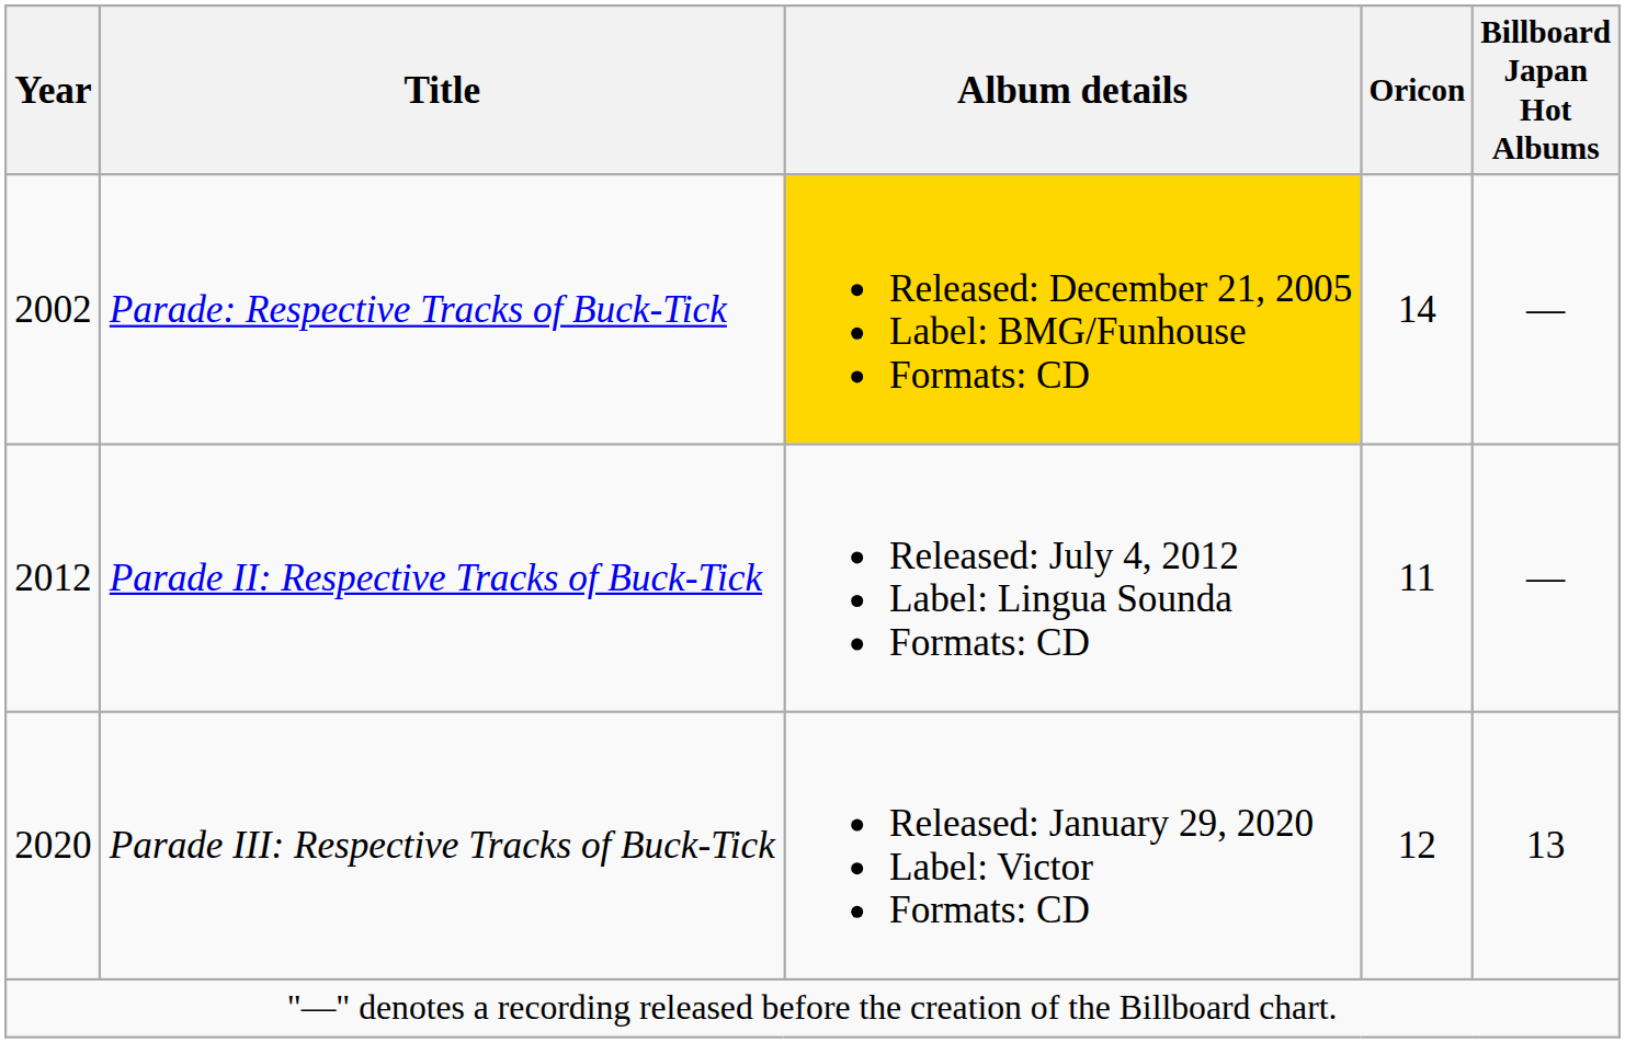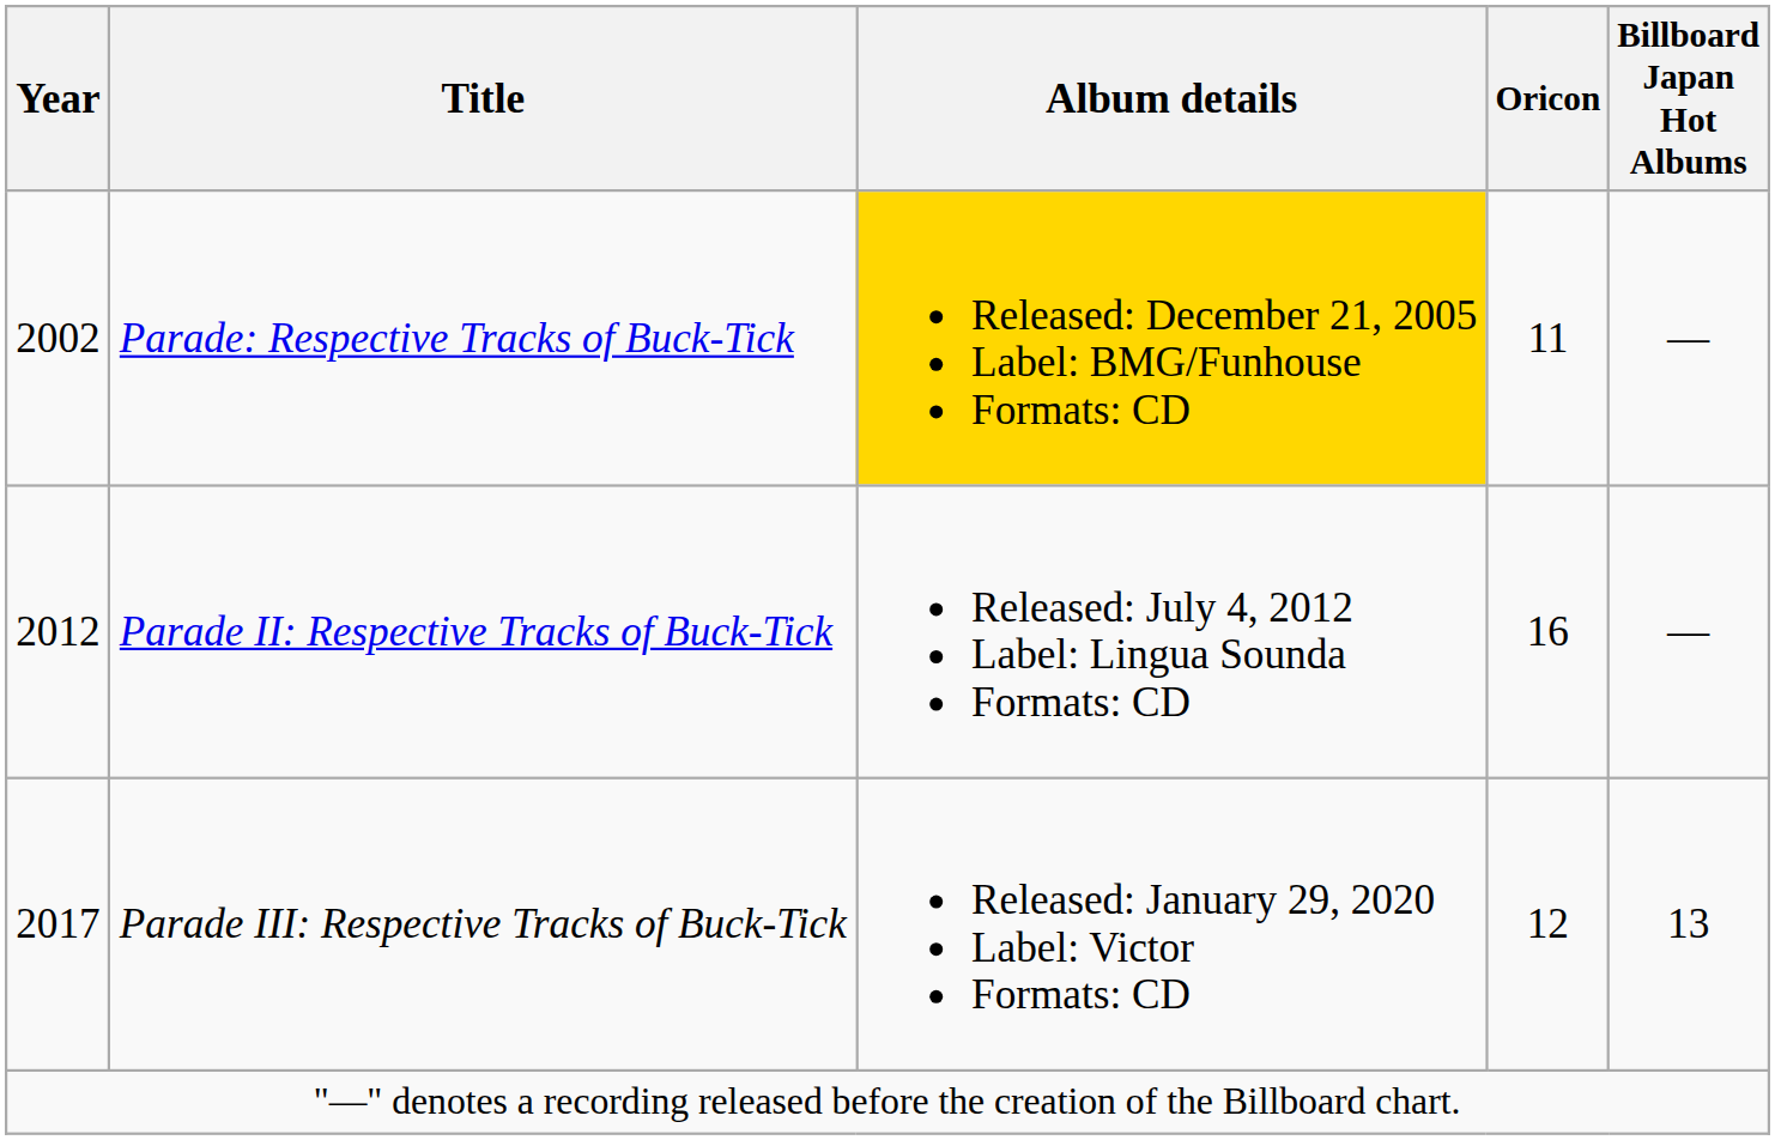 <table class="wikitable">
 <tr>
 <th>Year</th>
 <th>Title</th>
 <th>Album details</th>
 <th style="font-size:smaller;" width="30">Oricon</th>
 <th style="font-size:smaller;" width="30">Billboard Japan<br>Hot Albums</th>
 </tr>
 <tr>
 <td>2002</td>
 <td><em><a href='#'>Parade: Respective Tracks of Buck-Tick</a></em></td>
 <td style="background: gold;"><br><ul><li>Released: December 21, 2005</li><li>Label: BMG/Funhouse</li><li>Formats: CD</li></ul></td>
-<td style="text-align:center">14</td>
+<td style="text-align:center">11</td>
 <td style="text-align:center">—</td>
 </tr>
 <tr>
 <td>2012</td>
 <td><em><a href='#'>Parade II: Respective Tracks of Buck-Tick</a></em></td>
 <td><br><ul><li>Released: July 4, 2012</li><li>Label: Lingua Sounda</li><li>Formats: CD</li></ul></td>
-<td style="text-align:center">11</td>
+<td style="text-align:center">16</td>
 <td style="text-align:center">—</td>
 </tr>
 <tr>
-<td>2020</td>
+<td>2017</td>
 <td><em>Parade III: Respective Tracks of Buck-Tick</em></td>
 <td><br><ul><li>Released: January 29, 2020</li><li>Label: Victor</li><li>Formats: CD</li></ul></td>
 <td style="text-align:center">12</td>
 <td style="text-align:center">13</td>
 </tr>
 <tr>
 <td align="center" colspan="5" style="font-size:90%">"—" denotes a recording released before the creation of the Billboard chart.</td>
 </tr>
 </table>
